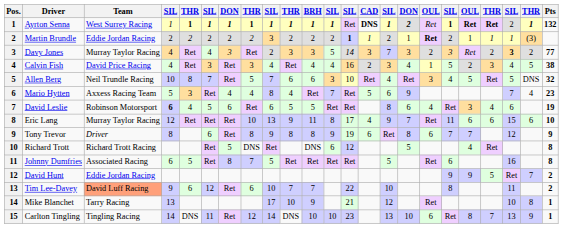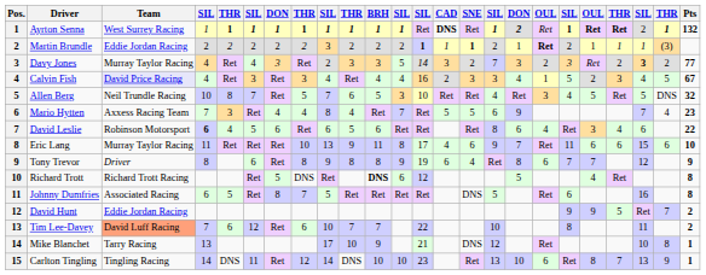 <table class="wikitable" style="font-size: 85%; text-align:center;">
 <tr>
 <th valign="middle">Pos.</th>
 <th valign="middle">Driver</th>
 <th>Team</th>
 <th><a href='#'>SIL</a></th>
 <th><a href='#'>THR</a></th>
 <th><a href='#'>SIL</a></th>
 <th><a href='#'>DON</a></th>
 <th><a href='#'>THR</a></th>
 <th><a href='#'>SIL</a></th>
 <th><a href='#'>THR</a></th>
 <th><a href='#'>BRH</a></th>
 <th><a href='#'>SIL</a></th>
 <th><a href='#'>SIL</a></th>
 <th><a href='#'>CAD</a></th>
+<th><a href='#'>SNE</a></th>
 <th><a href='#'>SIL</a></th>
 <th><a href='#'>DON</a></th>
 <th><a href='#'>OUL</a></th>
 <th><a href='#'>SIL</a></th>
 <th><a href='#'>OUL</a></th>
 <th><a href='#'>THR</a></th>
 <th><a href='#'>SIL</a></th>
 <th><a href='#'>THR</a></th>
 <th width="50" valign="middle">Pts</th>
 </tr>
 <tr>
 <th>1</th>
 <td align="left" nowrap> <a href='#'>Ayrton Senna</a></td>
 <td align="left" nowrap><a href='#'>West Surrey Racing</a></td>
 <td style="background:#FFFFBF;"><em>1</em></td>
 <td style="background:#FFFFBF;"><strong>1</strong></td>
 <td style="background:#FFFFBF;"><strong><em>1</em></strong></td>
 <td style="background:#FFFFBF;"><strong><em>1</em></strong></td>
 <td style="background:#FFFFBF;"><strong>1</strong></td>
 <td style="background:#FFFFBF;"><strong><em>1</em></strong></td>
 <td style="background:#FFFFBF;"><strong><em>1</em></strong></td>
 <td style="background:#FFFFBF;"><strong><em>1</em></strong></td>
 <td style="background:#FFFFBF;"><strong><em>1</em></strong></td>
 <td style="background:#EFCFFF;">Ret</td>
 <td><strong>DNS</strong></td>
+<td style="background:#EFCFFF;">Ret</td>
 <td style="background:#FFFFBF;"><strong><em>1</em></strong></td>
 <td style="background:#DFDFDF;"><strong><em>2</em></strong></td>
 <td style="background:#EFCFFF;"><em>Ret</em></td>
 <td style="background:#FFFFBF;"><strong>1</strong></td>
 <td style="background:#EFCFFF;"><strong>Ret</strong></td>
 <td style="background:#EFCFFF;"><strong>Ret</strong></td>
 <td style="background:#DFDFDF;">2</td>
 <td style="background:#FFFFBF;"><strong><em>1</em></strong></td>
 <td><strong>132</strong></td>
 </tr>
 <tr>
 <th>2</th>
 <td align="left"> <a href='#'>Martin Brundle</a></td>
 <td align="left" nowrap><a href='#'>Eddie Jordan Racing</a></td>
 <td style="background:#DFDFDF;">2</td>
 <td style="background:#DFDFDF;"><em>2</em></td>
 <td style="background:#DFDFDF;">2</td>
 <td style="background:#DFDFDF;">2</td>
 <td style="background:#DFDFDF;"><em>2</em></td>
 <td style="background:#FFDF9F;">3</td>
 <td style="background:#DFDFDF;">2</td>
 <td style="background:#DFDFDF;">2</td>
 <td style="background:#DFDFDF;">2</td>
 <td style="background:#CFCFFF;"><strong>1</strong></td>
 <td style="background:#FFFFBF;"><em>1</em></td>
+<td style="background:#FFFFBF;"><strong>1</strong></td>
 <td style="background:#DFDFDF;">2</td>
 <td style="background:#FFFFBF;">1</td>
 <td style="background:#EFCFFF;"><strong>Ret</strong></td>
 <td style="background:#DFDFDF;">2</td>
 <td style="background:#FFFFBF;">1</td>
 <td style="background:#FFFFBF;"><em>1</em></td>
 <td style="background:#FFFFBF;"><em>1</em></td>
 <td style="background:#FFDF9F;">(3)</td>
 <td></td>
 </tr>
 <tr>
 <th>3</th>
 <td align="left"> <a href='#'>Davy Jones</a></td>
 <td align="left">Murray Taylor Racing</td>
 <td style="background:#FFDF9F;">4</td>
 <td style="background:#EFCFFF;">Ret</td>
 <td style="background:#DFFFDF;">4</td>
 <td style="background:#FFDF9F;"><em>3</em></td>
 <td style="background:#EFCFFF;">Ret</td>
 <td style="background:#DFDFDF;">2</td>
 <td style="background:#FFDF9F;">3</td>
 <td style="background:#FFDF9F;">3</td>
 <td style="background:#DFFFDF;">5</td>
 <td style="background:#DFDFDF;"><em>14</em></td>
 <td style="background:#FFDF9F;">3</td>
+<td style="background:#DFDFDF;">2</td>
 <td style="background:#CFCFFF;">7</td>
 <td style="background:#FFDF9F;">3</td>
 <td style="background:#DFDFDF;">2</td>
 <td style="background:#FFDF9F;"><em>3</em></td>
 <td style="background:#EFCFFF;"><em>Ret</em></td>
 <td style="background:#DFDFDF;">2</td>
 <td style="background:#FFDF9F;"><strong>3</strong></td>
 <td style="background:#DFDFDF;">2</td>
 <td><strong>77</strong></td>
 </tr>
 <tr>
 <th>4</th>
 <td align="left"> <a href='#'>Calvin Fish</a></td>
-<td align="left"><a href='#'>David Price Racing</a></td>
+<td align="left" style="background: lavender;"><a href='#'>David Price Racing</a></td>
 <td style="background:#DFFFDF;">4</td>
 <td style="background:#EFCFFF;">Ret</td>
 <td style="background:#FFDF9F;">3</td>
 <td style="background:#EFCFFF;">Ret</td>
 <td style="background:#FFDF9F;">3</td>
 <td style="background:#DFFFDF;">4</td>
 <td style="background:#EFCFFF;">Ret</td>
 <td style="background:#DFFFDF;">4</td>
 <td style="background:#DFFFDF;">4</td>
 <td style="background:#FFDF9F;">16</td>
 <td style="background:#DFDFDF;">2</td>
 <td style="background:#FFDF9F;">3</td>
+<td style="background:#FFDF9F;">3</td>
 <td style="background:#DFFFDF;">4</td>
 <td style="background:#FFFFBF;">1</td>
 <td style="background:#DFFFDF;">5</td>
 <td style="background:#DFDFDF;">2</td>
 <td style="background:#FFDF9F;">3</td>
 <td style="background:#DFFFDF;">4</td>
 <td style="background:#DFFFDF;">5</td>
-<td><strong>38</strong></td>
+<td><strong>67</strong></td>
 </tr>
 <tr>
 <th>5</th>
 <td align="left"> <a href='#'>Allen Berg</a></td>
 <td align="left">Neil Trundle Racing</td>
 <td style="background:#CFCFFF;">10</td>
 <td style="background:#CFCFFF;">8</td>
 <td style="background:#CFCFFF;">7</td>
 <td style="background:#EFCFFF;">Ret</td>
 <td style="background:#DFFFDF;">5</td>
 <td style="background:#CFCFFF;">7</td>
 <td style="background:#DFFFDF;">6</td>
-<td style="background:#DFFFDF;">6</td>
+<td style="background:#DFFFDF;">5</td>
 <td style="background:#FFDF9F;">3</td>
 <td style="background:#FFFFBF;">10</td>
+<td style="background:#EFCFFF;">Ret</td>
 <td style="background:#EFCFFF;">Ret</td>
 <td style="background:#DFFFDF;">4</td>
 <td style="background:#EFCFFF;">Ret</td>
 <td style="background:#FFDF9F;">3</td>
 <td style="background:#DFFFDF;">4</td>
 <td style="background:#DFFFDF;">5</td>
 <td style="background:#EFCFFF;">Ret</td>
 <td style="background:#DFFFDF;">5</td>
 <td>DNS</td>
 <td><strong>32</strong></td>
 </tr>
 <tr>
 <th>6</th>
 <td align="left"> <a href='#'>Mario Hytten</a></td>
 <td align="left" nowrap>Axxess Racing Team</td>
-<td style="background:#DFFFDF;">5</td>
+<td style="background:#DFFFDF;">7</td>
 <td style="background:#FFDF9F;">3</td>
 <td style="background:#EFCFFF;">Ret</td>
 <td style="background:#DFFFDF;">4</td>
 <td style="background:#DFFFDF;">4</td>
 <td style="background:#CFCFFF;">8</td>
 <td style="background:#DFFFDF;">4</td>
 <td style="background:#EFCFFF;">Ret</td>
 <td style="background:#CFCFFF;">7</td>
 <td style="background:#EFCFFF;">Ret</td>
+<td style="background:#DFFFDF;">5</td>
 <td style="background:#DFFFDF;">5</td>
 <td style="background:#DFFFDF;">6</td>
 <td style="background:#CFCFFF;">9</td>
 <td></td>
 <td></td>
 <td></td>
 <td></td>
 <td style="background:#CFCFFF;">7</td>
 <td>4</td>
 <td><strong>23</strong></td>
 </tr>
 <tr>
 <th>7</th>
 <td align="left"> <a href='#'>David Leslie</a></td>
 <td align="left">Robinson Motorsport</td>
 <td style="background:#CFCFFF;"><strong>6</strong></td>
 <td style="background:#DFFFDF;">4</td>
 <td style="background:#DFFFDF;">5</td>
 <td style="background:#DFFFDF;">6</td>
 <td style="background:#EFCFFF;">Ret</td>
 <td style="background:#DFFFDF;">6</td>
 <td style="background:#DFFFDF;">5</td>
-<td style="background:#DFFFDF;">5</td>
+<td style="background:#DFFFDF;">6</td>
 <td style="background:#EFCFFF;">Ret</td>
 <td style="background:#EFCFFF;">Ret</td>
 <td></td>
+<td style="background:#EFCFFF;">Ret</td>
 <td style="background:#CFCFFF;">8</td>
 <td style="background:#DFFFDF;">6</td>
 <td style="background:#DFFFDF;">4</td>
 <td style="background:#EFCFFF;">Ret</td>
 <td style="background:#FFDF9F;">3</td>
 <td style="background:#DFFFDF;">4</td>
 <td style="background:#DFFFDF;">6</td>
 <td></td>
-<td><strong>19</strong></td>
+<td><strong>22</strong></td>
 </tr>
 <tr>
 <th>8</th>
 <td align="left"> Eric Lang</td>
 <td align="left" nowrap>Murray Taylor Racing</td>
-<td style="background:#CFCFFF;">12</td>
+<td style="background:#CFCFFF;">11</td>
 <td style="background:#EFCFFF;">Ret</td>
 <td style="background:#EFCFFF;">Ret</td>
 <td style="background:#EFCFFF;">Ret</td>
 <td style="background:#CFCFFF;">10</td>
 <td style="background:#CFCFFF;">13</td>
 <td style="background:#CFCFFF;">9</td>
 <td style="background:#CFCFFF;">11</td>
 <td style="background:#CFCFFF;">8</td>
 <td style="background:#DFFFDF;">17</td>
 <td style="background:#DFFFDF;">4</td>
+<td style="background:#DFFFDF;">6</td>
 <td style="background:#CFCFFF;">9</td>
 <td style="background:#CFCFFF;">7</td>
 <td style="background:#EFCFFF;">Ret</td>
 <td style="background:#CFCFFF;">11</td>
 <td style="background:#DFFFDF;">6</td>
 <td style="background:#DFFFDF;">6</td>
 <td style="background:#CFCFFF;">15</td>
 <td style="background:#DFFFDF;">6</td>
 <td><strong>10</strong></td>
 </tr>
 <tr>
 <th>9</th>
 <td align="left"> Tony Trevor</td>
 <td align="left"><em>Driver</em></td>
 <td style="background:#CFCFFF;">8</td>
 <td></td>
 <td style="background:#DFFFDF;">6</td>
 <td style="background:#EFCFFF;">Ret</td>
 <td style="background:#CFCFFF;">8</td>
 <td style="background:#CFCFFF;">9</td>
 <td style="background:#CFCFFF;">8</td>
 <td style="background:#CFCFFF;">8</td>
 <td style="background:#CFCFFF;">9</td>
 <td style="background:#DFFFDF;">19</td>
 <td style="background:#DFFFDF;">6</td>
+<td style="background:#DFFFDF;">4</td>
 <td style="background:#EFCFFF;">Ret</td>
 <td style="background:#CFCFFF;">8</td>
 <td style="background:#DFFFDF;">6</td>
 <td style="background:#CFCFFF;">7</td>
 <td style="background:#CFCFFF;">7</td>
 <td></td>
 <td style="background:#CFCFFF;">12</td>
 <td></td>
 <td><strong>9</strong></td>
 </tr>
 <tr>
 <th>10</th>
 <td align="left"> Richard Trott</td>
 <td align="left">Richard Trott Racing</td>
 <td></td>
 <td></td>
 <td style="background:#EFCFFF;">Ret</td>
 <td style="background:#DFFFDF;">5</td>
 <td>DNS</td>
 <td style="background:#EFCFFF;">Ret</td>
 <td></td>
-<td>DNS</td>
+<td><strong>DNS</strong></td>
 <td style="background:#DFFFDF;">6</td>
 <td style="background:#CFCFFF;">12</td>
+<td></td>
 <td></td>
 <td></td>
 <td style="background:#DFFFDF;">5</td>
 <td></td>
 <td></td>
 <td style="background:#DFFFDF;">4</td>
 <td style="background:#EFCFFF;">Ret</td>
 <td></td>
 <td></td>
 <td><strong>8</strong></td>
 </tr>
 <tr>
 <th>11</th>
 <td align="left" nowrap> <a href='#'>Johnny Dumfries</a></td>
 <td align="left">Associated Racing</td>
 <td style="background:#DFFFDF;">6</td>
 <td style="background:#DFFFDF;">5</td>
 <td style="background:#EFCFFF;">Ret</td>
 <td style="background:#CFCFFF;">8</td>
 <td style="background:#CFCFFF;">7</td>
 <td style="background:#DFFFDF;">5</td>
 <td style="background:#EFCFFF;">Ret</td>
 <td style="background:#EFCFFF;">Ret</td>
 <td style="background:#EFCFFF;">Ret</td>
 <td style="background:#EFCFFF;">Ret</td>
 <td></td>
+<td>DNS</td>
 <td style="background:#DFFFDF;">5</td>
 <td></td>
 <td style="background:#EFCFFF;">Ret</td>
 <td style="background:#DFFFDF;">6</td>
 <td></td>
 <td></td>
 <td style="background:#CFCFFF;">16</td>
 <td></td>
 <td><strong>8</strong></td>
 </tr>
 <tr>
 <th>12</th>
 <td align="left"> <a href='#'>David Hunt</a></td>
 <td align="left"><a href='#'>Eddie Jordan Racing</a></td>
 <td></td>
 <td></td>
 <td></td>
 <td></td>
 <td></td>
 <td></td>
 <td></td>
 <td></td>
 <td></td>
 <td></td>
 <td></td>
 <td></td>
 <td></td>
 <td></td>
+<td></td>
 <td style="background:#CFCFFF;">9</td>
 <td style="background:#CFCFFF;">9</td>
 <td style="background:#DFFFDF;">5</td>
 <td style="background:#EFCFFF;">Ret</td>
 <td style="background:#CFCFFF;">7</td>
 <td><strong>2</strong></td>
 </tr>
 <tr>
 <th>13</th>
 <td align="left" nowrap> <a href='#'>Tim Lee-Davey</a></td>
 <td align="left" style="background: lightsalmon;">David Luff Racing</td>
-<td style="background:#CFCFFF;">9</td>
+<td style="background:#CFCFFF;">7</td>
 <td style="background:#DFFFDF;">6</td>
 <td style="background:#CFCFFF;">12</td>
 <td style="background:#EFCFFF;">Ret</td>
 <td style="background:#DFFFDF;">6</td>
 <td style="background:#CFCFFF;">10</td>
 <td style="background:#CFCFFF;">7</td>
 <td style="background:#CFCFFF;">7</td>
 <td></td>
 <td style="background:#CFCFFF;">22</td>
+<td></td>
 <td></td>
 <td style="background:#CFCFFF;">10</td>
 <td></td>
 <td></td>
 <td style="background:#CFCFFF;">8</td>
 <td></td>
 <td></td>
 <td style="background:#CFCFFF;">11</td>
 <td></td>
 <td><strong>2</strong></td>
 </tr>
 <tr>
 <th>14</th>
 <td align="left"> Mike Blanchet</td>
 <td align="left">Tarry Racing</td>
 <td style="background:#CFCFFF;">13</td>
 <td></td>
 <td></td>
 <td></td>
 <td></td>
 <td style="background:#CFCFFF;">17</td>
 <td style="background:#CFCFFF;">10</td>
 <td style="background:#CFCFFF;">9</td>
 <td></td>
 <td style="background:#DFFFDF;">21</td>
 <td></td>
+<td>DNS</td>
 <td style="background:#CFCFFF;">12</td>
 <td></td>
 <td style="background:#EFCFFF;">Ret</td>
 <td></td>
 <td></td>
 <td></td>
 <td style="background:#CFCFFF;">10</td>
 <td style="background:#CFCFFF;">8</td>
 <td><strong>1</strong></td>
 </tr>
 <tr>
 <th>15</th>
 <td align="left"> Carlton Tingling</td>
 <td align="left">Tingling Racing</td>
 <td style="background:#CFCFFF;">14</td>
 <td>DNS</td>
 <td style="background:#CFCFFF;">11</td>
 <td style="background:#EFCFFF;">Ret</td>
 <td style="background:#CFCFFF;">12</td>
 <td style="background:#CFCFFF;">14</td>
 <td>DNS</td>
 <td style="background:#CFCFFF;">10</td>
 <td style="background:#CFCFFF;">10</td>
 <td style="background:#CFCFFF;">23</td>
 <td></td>
+<td style="background:#EFCFFF;">Ret</td>
 <td style="background:#CFCFFF;">13</td>
 <td style="background:#CFCFFF;">10</td>
 <td style="background:#DFFFDF;">6</td>
 <td style="background:#EFCFFF;">Ret</td>
 <td style="background:#CFCFFF;">8</td>
 <td style="background:#CFCFFF;">7</td>
 <td style="background:#CFCFFF;">13</td>
 <td style="background:#CFCFFF;">9</td>
 <td><strong>1</strong></td>
 </tr>
 </table>
